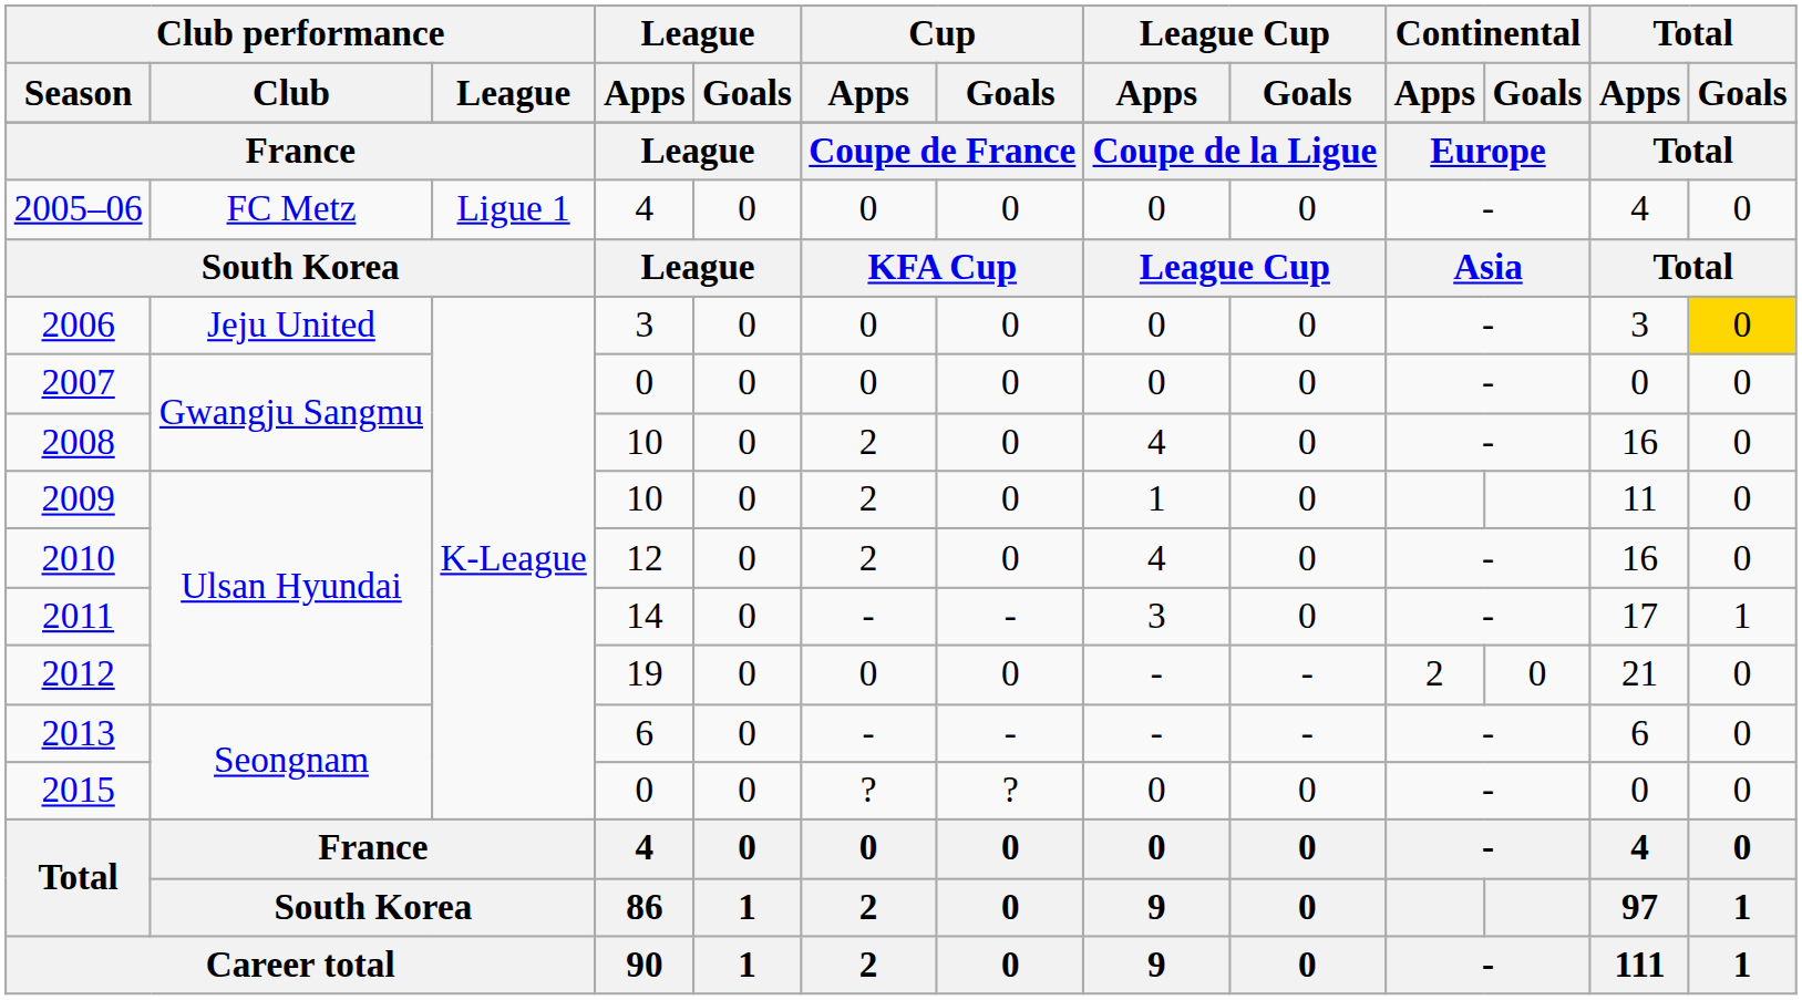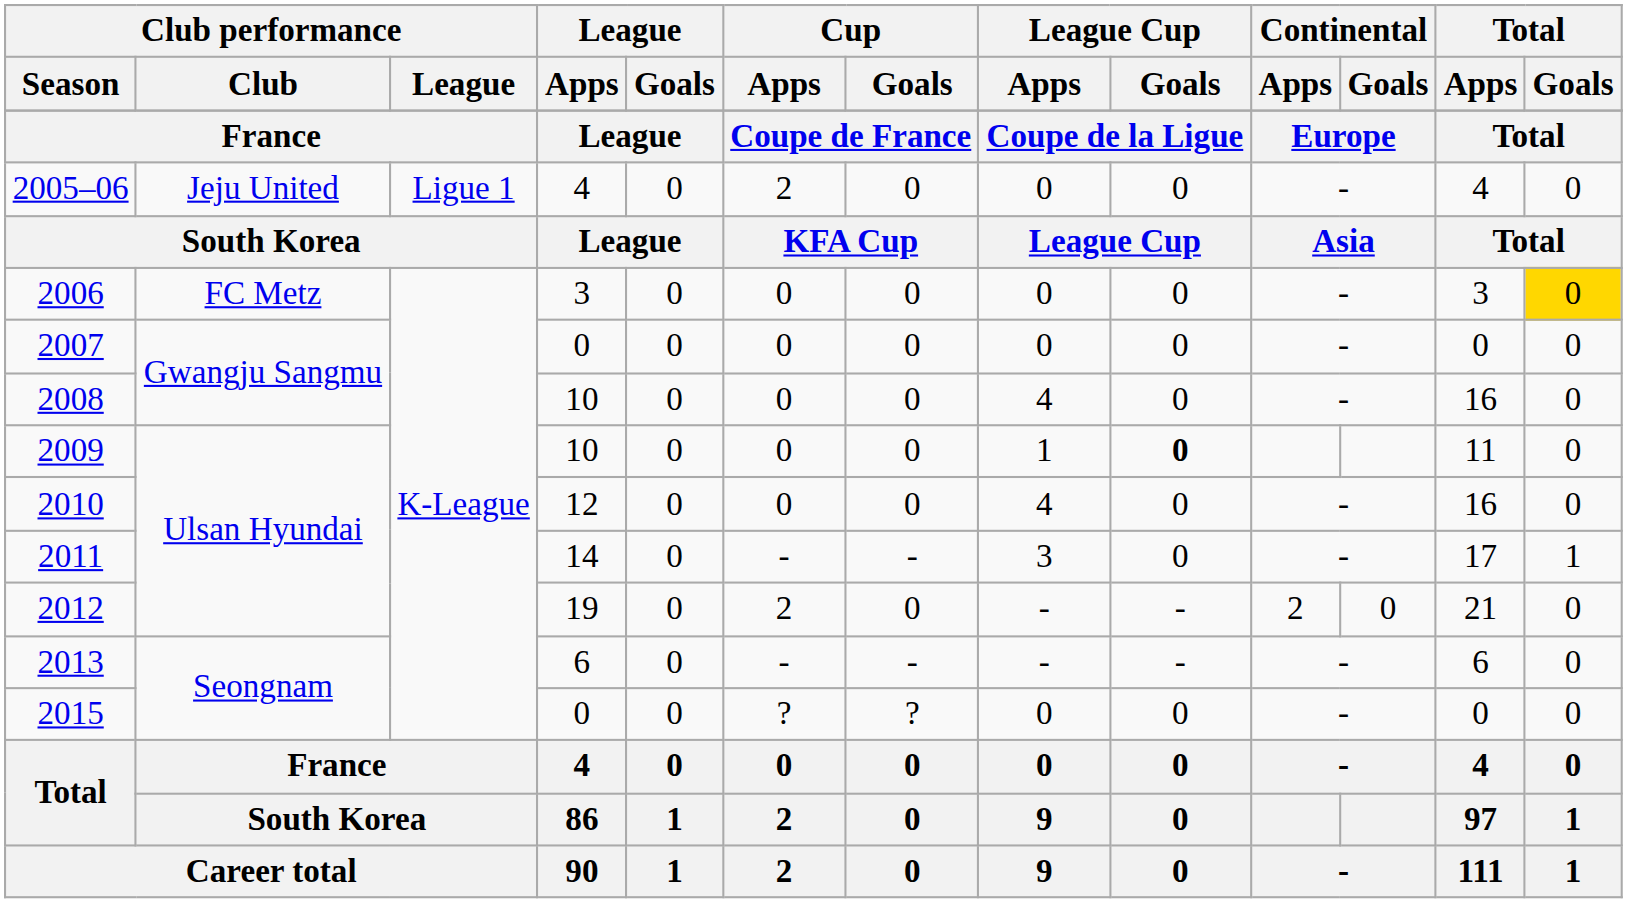 <table class="wikitable" style="text-align:center">
 <tr>
 <th colspan=3>Club performance</th>
 <th colspan=2>League</th>
 <th colspan=2>Cup</th>
 <th colspan=2>League Cup</th>
 <th colspan=2>Continental</th>
 <th colspan=2>Total</th>
 </tr>
 <tr>
 <th>Season</th>
 <th>Club</th>
 <th>League</th>
 <th>Apps</th>
 <th>Goals</th>
 <th>Apps</th>
 <th>Goals</th>
 <th>Apps</th>
 <th>Goals</th>
 <th>Apps</th>
 <th>Goals</th>
 <th>Apps</th>
 <th>Goals</th>
 </tr>
 <tr>
 </tr>
 <tr>
 <th colspan=3>France</th>
 <th colspan=2>League</th>
 <th colspan=2><a href='#'>Coupe de France</a></th>
 <th colspan=2><a href='#'>Coupe de la Ligue</a></th>
 <th colspan=2><a href='#'>Europe</a></th>
 <th colspan=2>Total</th>
 </tr>
 <tr>
 <td><a href='#'>2005–06</a></td>
-<td rowspan="1"><a href='#'>FC Metz</a></td>
+<td><a href='#'>Jeju United</a></td>
 <td rowspan="1"><a href='#'>Ligue 1</a></td>
 <td>4</td>
 <td>0</td>
-<td>0</td>
+<td>2</td>
 <td>0</td>
 <td>0</td>
 <td>0</td>
 <td colspan="2">-</td>
 <td>4</td>
 <td>0</td>
 </tr>
 <tr>
 <th colspan=3>South Korea</th>
 <th colspan=2>League</th>
 <th colspan=2><a href='#'>KFA Cup</a></th>
 <th colspan=2><a href='#'>League Cup</a></th>
 <th colspan=2><a href='#'>Asia</a></th>
 <th colspan=2>Total</th>
 </tr>
 <tr>
 <td><a href='#'>2006</a></td>
-<td><a href='#'>Jeju United</a></td>
+<td rowspan="1"><a href='#'>FC Metz</a></td>
 <td rowspan="9"><a href='#'>K-League</a></td>
 <td>3</td>
 <td>0</td>
 <td>0</td>
 <td>0</td>
 <td>0</td>
 <td>0</td>
 <td colspan="2">-</td>
 <td>3</td>
 <td style="background: gold;">0</td>
 </tr>
 <tr>
 <td><a href='#'>2007</a></td>
 <td rowspan="2"><a href='#'>Gwangju Sangmu</a></td>
 <td>0</td>
 <td>0</td>
 <td>0</td>
 <td>0</td>
 <td>0</td>
 <td>0</td>
 <td colspan="2">-</td>
 <td>0</td>
 <td>0</td>
 </tr>
 <tr>
 <td><a href='#'>2008</a></td>
 <td>10</td>
 <td>0</td>
-<td>2</td>
+<td>0</td>
 <td>0</td>
 <td>4</td>
 <td>0</td>
 <td colspan="2">-</td>
 <td>16</td>
 <td>0</td>
 </tr>
 <tr>
 <td><a href='#'>2009</a></td>
 <td rowspan="4"><a href='#'>Ulsan Hyundai</a></td>
 <td>10</td>
 <td>0</td>
-<td>2</td>
+<td>0</td>
 <td>0</td>
 <td>1</td>
-<td>0</td>
+<td><strong>0</strong></td>
 <td></td>
 <td></td>
 <td>11</td>
 <td>0</td>
 </tr>
 <tr>
 <td><a href='#'>2010</a></td>
 <td>12</td>
 <td>0</td>
-<td>2</td>
+<td>0</td>
 <td>0</td>
 <td>4</td>
 <td>0</td>
 <td colspan="2">-</td>
 <td>16</td>
 <td>0</td>
 </tr>
 <tr>
 <td><a href='#'>2011</a></td>
 <td>14</td>
 <td>0</td>
 <td>-</td>
 <td>-</td>
 <td>3</td>
 <td>0</td>
 <td colspan="2">-</td>
 <td>17</td>
 <td>1</td>
 </tr>
 <tr>
 <td><a href='#'>2012</a></td>
 <td>19</td>
 <td>0</td>
-<td>0</td>
+<td>2</td>
 <td>0</td>
 <td>-</td>
 <td>-</td>
 <td>2</td>
 <td>0</td>
 <td>21</td>
 <td>0</td>
 </tr>
 <tr>
 <td><a href='#'>2013</a></td>
 <td rowspan="2"><a href='#'>Seongnam</a></td>
 <td>6</td>
 <td>0</td>
 <td>-</td>
 <td>-</td>
 <td>-</td>
 <td>-</td>
 <td colspan="2">-</td>
 <td>6</td>
 <td>0</td>
 </tr>
 <tr>
 <td><a href='#'>2015</a></td>
 <td>0</td>
 <td>0</td>
 <td>?</td>
 <td>?</td>
 <td>0</td>
 <td>0</td>
 <td colspan="2">-</td>
 <td>0</td>
 <td>0</td>
 </tr>
 <tr>
 <th rowspan=2>Total</th>
 <th colspan=2>France</th>
 <th>4</th>
 <th>0</th>
 <th>0</th>
 <th>0</th>
 <th>0</th>
 <th>0</th>
 <th colspan="2">-</th>
 <th>4</th>
 <th>0</th>
 </tr>
 <tr>
 <th colspan=2>South Korea</th>
 <th>86</th>
 <th>1</th>
 <th>2</th>
 <th>0</th>
 <th>9</th>
 <th>0</th>
 <th></th>
 <th></th>
 <th>97</th>
 <th>1</th>
 </tr>
 <tr>
 <th colspan=3>Career total</th>
 <th>90</th>
 <th>1</th>
 <th>2</th>
 <th>0</th>
 <th>9</th>
 <th>0</th>
 <th colspan="2">-</th>
 <th>111</th>
 <th>1</th>
 </tr>
 </table>
